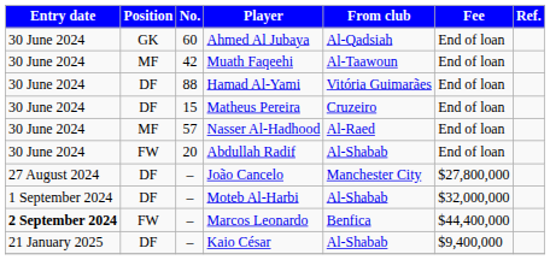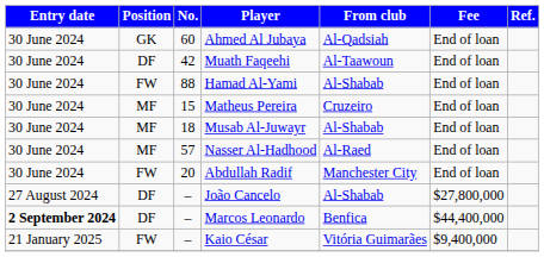 <table class="wikitable sortable">
 <tr>
 <th style="background:blue; color:white;"><strong>Entry date</strong></th>
 <th style="background:blue; color:white;"><strong>Position</strong></th>
 <th style="background:blue; color:white;"><strong>No.</strong></th>
 <th style="background:blue; color:white;"><strong>Player</strong></th>
 <th style="background:blue; color:white;"><strong>From club</strong></th>
 <th style="background:blue; color:white;"><strong>Fee</strong></th>
 <th style="background:blue; color:white;"><strong>Ref.</strong></th>
 </tr>
 <tr>
 <td>30 June 2024</td>
 <td style="text-align:center;">GK</td>
 <td style="text-align:center;">60</td>
 <td style="text-align:left;"> <a href='#'>Ahmed Al Jubaya</a></td>
 <td style="text-align:left;"> <a href='#'>Al-Qadsiah</a></td>
 <td>End of loan</td>
 <td></td>
 </tr>
 <tr>
 <td>30 June 2024</td>
-<td style="text-align:center;">MF</td>
+<td style="text-align:center;">DF</td>
 <td style="text-align:center;">42</td>
 <td style="text-align:left;"> <a href='#'>Muath Faqeehi</a></td>
 <td style="text-align:left;"> <a href='#'>Al-Taawoun</a></td>
 <td>End of loan</td>
 <td></td>
 </tr>
 <tr>
 <td>30 June 2024</td>
-<td style="text-align:center;">DF</td>
+<td style="text-align:center;">FW</td>
 <td style="text-align:center;">88</td>
 <td style="text-align:left;"> <a href='#'>Hamad Al-Yami</a></td>
-<td style="text-align:left;"> <a href='#'>Vitória Guimarães</a></td>
+<td style="text-align:left;"> <a href='#'>Al-Shabab</a></td>
 <td>End of loan</td>
 <td></td>
 </tr>
 <tr>
 <td>30 June 2024</td>
-<td style="text-align:center;">DF</td>
+<td style="text-align:center;">MF</td>
 <td style="text-align:center;">15</td>
 <td style="text-align:left;"> <a href='#'>Matheus Pereira</a></td>
 <td style="text-align:left;"> <a href='#'>Cruzeiro</a></td>
+<td>End of loan</td>
+<td></td>
+</tr>
+<tr>
+<td>30 June 2024</td>
+<td style="text-align:center;">MF</td>
+<td style="text-align:center;">18</td>
+<td style="text-align:left;"> <a href='#'>Musab Al-Juwayr</a></td>
+<td style="text-align:left;"> <a href='#'>Al-Shabab</a></td>
 <td>End of loan</td>
 <td></td>
 </tr>
 <tr>
 <td>30 June 2024</td>
 <td style="text-align:center;">MF</td>
 <td style="text-align:center;">57</td>
 <td style="text-align:left;"> <a href='#'>Nasser Al-Hadhood</a></td>
 <td style="text-align:left;"> <a href='#'>Al-Raed</a></td>
 <td>End of loan</td>
 <td></td>
 </tr>
 <tr>
 <td>30 June 2024</td>
 <td style="text-align:center;">FW</td>
 <td style="text-align:center;">20</td>
 <td style="text-align:left;"> <a href='#'>Abdullah Radif</a></td>
-<td style="text-align:left;"> <a href='#'>Al-Shabab</a></td>
+<td style="text-align:left;"> <a href='#'>Manchester City</a></td>
 <td>End of loan</td>
 <td></td>
 </tr>
 <tr>
 <td>27 August 2024</td>
 <td style="text-align:center;">DF</td>
 <td style="text-align:center;">–</td>
 <td style="text-align:left;"> <a href='#'>João Cancelo</a></td>
-<td style="text-align:left;"> <a href='#'>Manchester City</a></td>
+<td style="text-align:left;"> <a href='#'>Al-Shabab</a></td>
 <td>$27,800,000</td>
 <td></td>
 </tr>
 <tr>
-<td>1 September 2024</td>
+<td><strong>2 September 2024</strong></td>
 <td style="text-align:center;">DF</td>
-<td style="text-align:center;">–</td>
-<td style="text-align:left;"> <a href='#'>Moteb Al-Harbi</a></td>
-<td style="text-align:left;"> <a href='#'>Al-Shabab</a></td>
-<td>$32,000,000</td>
-<td></td>
-</tr>
-<tr>
-<td><strong>2 September 2024</strong></td>
-<td style="text-align:center;">FW</td>
 <td style="text-align:center;">–</td>
 <td style="text-align:left;"> <a href='#'>Marcos Leonardo</a></td>
 <td style="text-align:left;"> <a href='#'>Benfica</a></td>
 <td>$44,400,000</td>
 <td></td>
 </tr>
 <tr>
 <td>21 January 2025</td>
-<td style="text-align:center;">DF</td>
+<td style="text-align:center;">FW</td>
 <td style="text-align:center;">–</td>
 <td style="text-align:left;"> <a href='#'>Kaio César</a></td>
-<td style="text-align:left;"> <a href='#'>Al-Shabab</a></td>
+<td style="text-align:left;"> <a href='#'>Vitória Guimarães</a></td>
 <td>$9,400,000</td>
 <td></td>
 </tr>
 <tr>
 </tr>
 </table>
